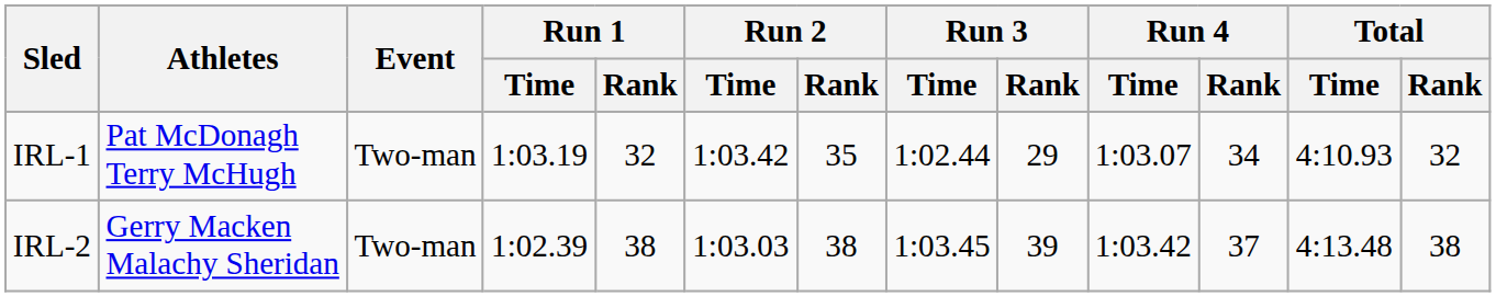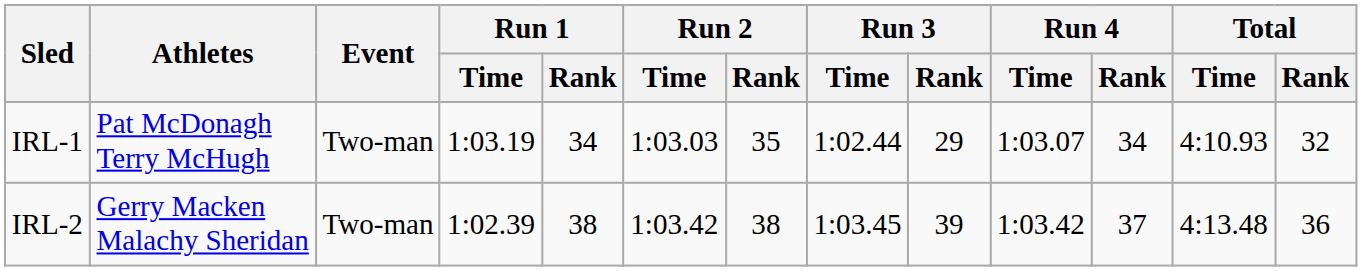 <table class="wikitable" border="1" style="font-size:90%">
 <tr>
 <th rowspan="2">Sled</th>
 <th rowspan="2">Athletes</th>
 <th rowspan="2">Event</th>
 <th colspan="2">Run 1</th>
 <th colspan="2">Run 2</th>
 <th colspan="2">Run 3</th>
 <th colspan="2">Run 4</th>
 <th colspan="2">Total</th>
 </tr>
 <tr>
 <th>Time</th>
 <th>Rank</th>
 <th>Time</th>
 <th>Rank</th>
 <th>Time</th>
 <th>Rank</th>
 <th>Time</th>
 <th>Rank</th>
 <th>Time</th>
 <th>Rank</th>
 </tr>
 <tr>
 <td align="center">IRL-1</td>
 <td><a href='#'>Pat McDonagh</a><br><a href='#'>Terry McHugh</a></td>
 <td>Two-man</td>
 <td align="center">1:03.19</td>
-<td align="center">32</td>
-<td align="center">1:03.42</td>
+<td align="center">34</td>
+<td align="center">1:03.03</td>
 <td align="center">35</td>
 <td align="center">1:02.44</td>
 <td align="center">29</td>
 <td align="center">1:03.07</td>
 <td align="center">34</td>
 <td align="center">4:10.93</td>
 <td align="center">32</td>
 </tr>
 <tr>
 <td align="center">IRL-2</td>
 <td><a href='#'>Gerry Macken</a><br><a href='#'>Malachy Sheridan</a></td>
 <td>Two-man</td>
 <td align="center">1:02.39</td>
 <td align="center">38</td>
-<td align="center">1:03.03</td>
+<td align="center">1:03.42</td>
 <td align="center">38</td>
 <td align="center">1:03.45</td>
 <td align="center">39</td>
 <td align="center">1:03.42</td>
 <td align="center">37</td>
 <td align="center">4:13.48</td>
-<td align="center">38</td>
+<td align="center">36</td>
 </tr>
 </table>
